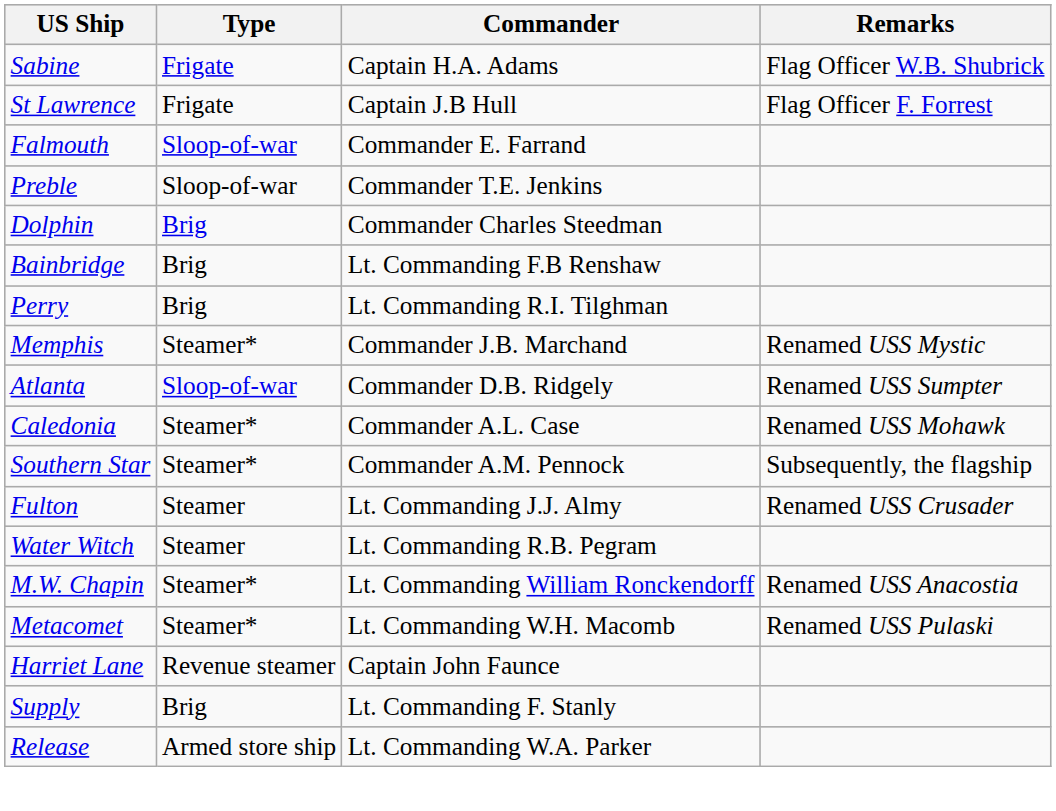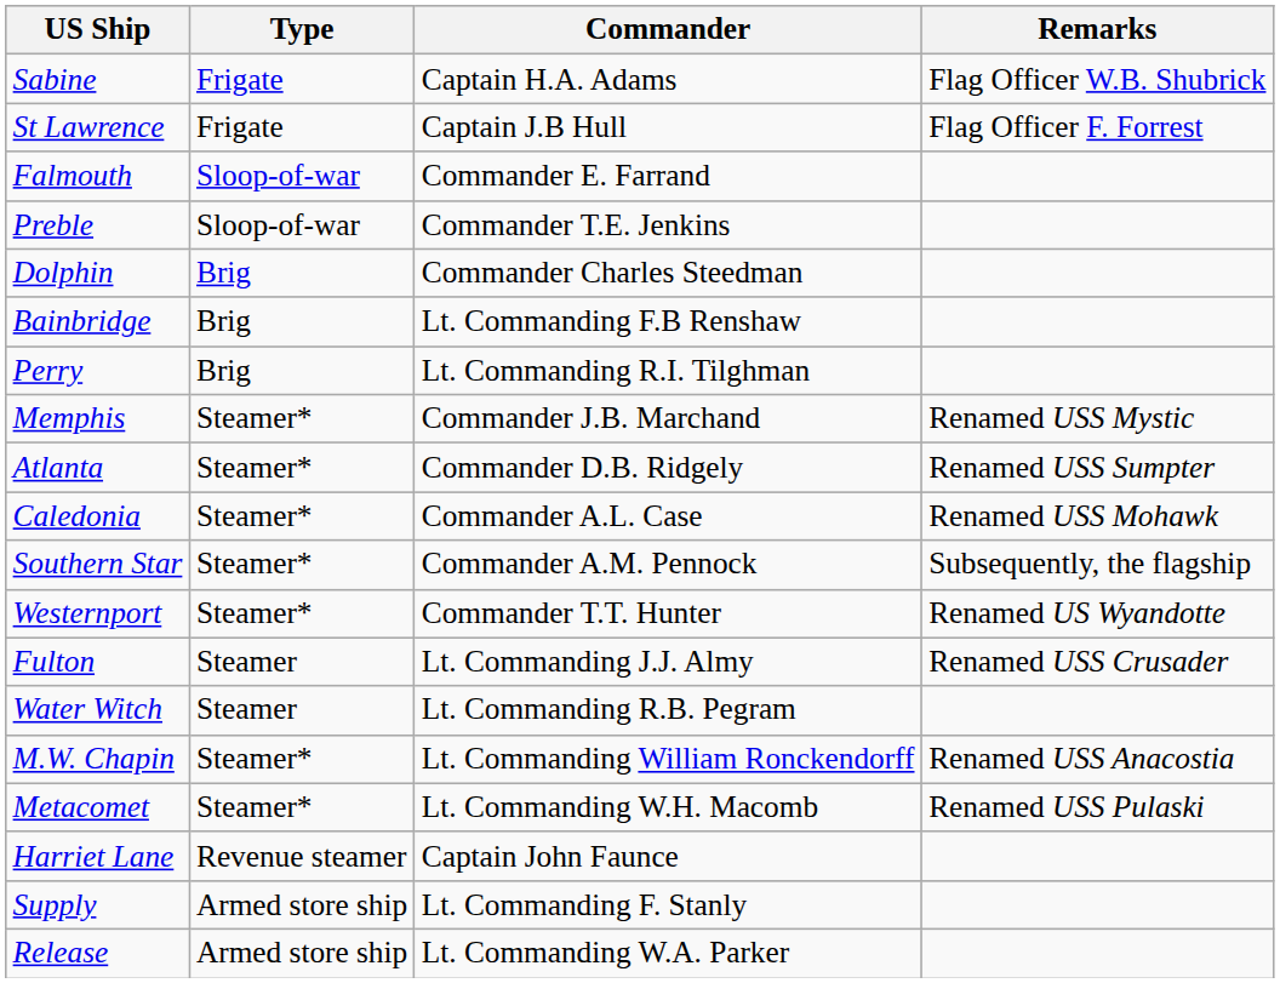 <table class="wikitable">
 <tr>
 <th>US Ship</th>
 <th>Type</th>
 <th>Commander</th>
 <th>Remarks</th>
 </tr>
 <tr>
 <td><a href='#'><em>Sabine</em></a></td>
 <td><a href='#'>Frigate</a></td>
 <td>Captain H.A. Adams</td>
 <td>Flag Officer <a href='#'>W.B. Shubrick</a></td>
 </tr>
 <tr>
 <td><a href='#'><em>St Lawrence</em></a></td>
 <td>Frigate</td>
 <td>Captain J.B Hull</td>
 <td>Flag Officer <a href='#'>F. Forrest</a></td>
 </tr>
 <tr>
 <td><a href='#'><em>Falmouth</em></a></td>
 <td><a href='#'>Sloop-of-war</a></td>
 <td>Commander E. Farrand</td>
 <td></td>
 </tr>
 <tr>
 <td><a href='#'><em>Preble</em></a></td>
 <td>Sloop-of-war</td>
 <td>Commander T.E. Jenkins</td>
 <td></td>
 </tr>
 <tr>
 <td><a href='#'><em>Dolphin</em></a></td>
 <td><a href='#'>Brig</a></td>
 <td>Commander Charles Steedman</td>
 <td></td>
 </tr>
 <tr>
 <td><a href='#'><em>Bainbridge</em></a></td>
 <td>Brig</td>
 <td>Lt. Commanding F.B Renshaw</td>
 <td></td>
 </tr>
 <tr>
 <td><a href='#'><em>Perry</em></a></td>
 <td>Brig</td>
 <td>Lt. Commanding R.I. Tilghman</td>
 <td></td>
 </tr>
 <tr>
 <td><a href='#'><em>Memphis</em></a></td>
 <td>Steamer*</td>
 <td>Commander J.B. Marchand</td>
 <td>Renamed <em>USS Mystic</em></td>
 </tr>
 <tr>
 <td><a href='#'><em>Atlanta</em></a></td>
-<td><a href='#'>Sloop-of-war</a></td>
+<td>Steamer*</td>
 <td>Commander D.B. Ridgely</td>
 <td>Renamed <em>USS Sumpter</em></td>
 </tr>
 <tr>
 <td><a href='#'><em>Caledonia</em></a></td>
 <td>Steamer*</td>
 <td>Commander A.L. Case</td>
 <td>Renamed <em>USS Mohawk</em></td>
 </tr>
 <tr>
 <td><a href='#'><em>Southern Star</em></a></td>
 <td>Steamer*</td>
 <td>Commander A.M. Pennock</td>
 <td>Subsequently, the flagship</td>
+</tr>
+<tr>
+<td><a href='#'><em>Westernport</em></a></td>
+<td>Steamer*</td>
+<td>Commander T.T. Hunter</td>
+<td>Renamed <em>US Wyandotte</em></td>
 </tr>
 <tr>
 <td><a href='#'><em>Fulton</em></a></td>
 <td>Steamer</td>
 <td>Lt. Commanding J.J. Almy</td>
 <td>Renamed <em>USS Crusader</em></td>
 </tr>
 <tr>
 <td><a href='#'><em>Water Witch</em></a></td>
 <td>Steamer</td>
 <td>Lt. Commanding R.B. Pegram</td>
 <td></td>
 </tr>
 <tr>
 <td><a href='#'><em>M.W. Chapin</em></a></td>
 <td>Steamer*</td>
 <td>Lt. Commanding <a href='#'>William Ronckendorff</a></td>
 <td>Renamed <em>USS Anacostia</em></td>
 </tr>
 <tr>
 <td><a href='#'><em>Metacomet</em></a></td>
 <td>Steamer*</td>
 <td>Lt. Commanding W.H. Macomb</td>
 <td>Renamed <em>USS Pulaski</em></td>
 </tr>
 <tr>
 <td><a href='#'><em>Harriet Lane</em></a></td>
 <td>Revenue steamer</td>
 <td>Captain John Faunce</td>
 <td></td>
 </tr>
 <tr>
 <td><a href='#'><em>Supply</em></a></td>
-<td>Brig</td>
+<td>Armed store ship</td>
 <td>Lt. Commanding F. Stanly</td>
 <td></td>
 </tr>
 <tr>
 <td><a href='#'><em>Release</em></a></td>
 <td>Armed store ship</td>
 <td>Lt. Commanding W.A. Parker</td>
 <td></td>
 </tr>
 </table>
